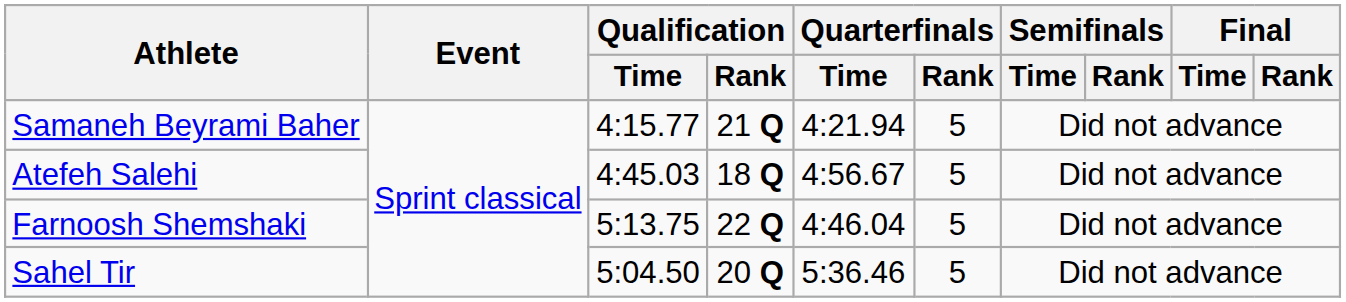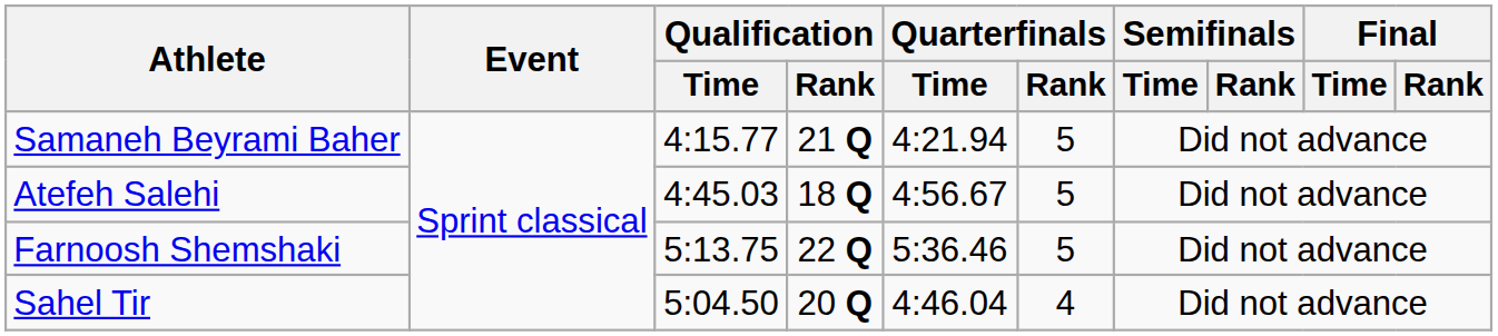 <table class="wikitable" style="font-size:90%">
 <tr>
 <th rowspan=2>Athlete</th>
 <th rowspan=2>Event</th>
 <th colspan=2>Qualification</th>
 <th colspan=2>Quarterfinals</th>
 <th colspan=2>Semifinals</th>
 <th colspan=2>Final</th>
 </tr>
 <tr style="font-size:95%">
 <th>Time</th>
 <th>Rank</th>
 <th>Time</th>
 <th>Rank</th>
 <th>Time</th>
 <th>Rank</th>
 <th>Time</th>
 <th>Rank</th>
 </tr>
 <tr align=center>
 <td align=left><a href='#'>Samaneh Beyrami Baher</a></td>
 <td align=left rowspan=4><a href='#'>Sprint classical</a></td>
 <td>4:15.77</td>
 <td>21 <strong>Q</strong></td>
 <td>4:21.94</td>
 <td>5</td>
 <td colspan=4>Did not advance</td>
 </tr>
 <tr align=center>
 <td align=left><a href='#'>Atefeh Salehi</a></td>
 <td>4:45.03</td>
 <td>18 <strong>Q</strong></td>
 <td>4:56.67</td>
 <td>5</td>
 <td colspan=4>Did not advance</td>
 </tr>
 <tr align=center>
 <td align=left><a href='#'>Farnoosh Shemshaki</a></td>
 <td>5:13.75</td>
 <td>22 <strong>Q</strong></td>
-<td>4:46.04</td>
+<td>5:36.46</td>
 <td>5</td>
 <td colspan=4>Did not advance</td>
 </tr>
 <tr align=center>
 <td align=left><a href='#'>Sahel Tir</a></td>
 <td>5:04.50</td>
 <td>20 <strong>Q</strong></td>
-<td>5:36.46</td>
-<td>5</td>
+<td>4:46.04</td>
+<td>4</td>
 <td colspan=4>Did not advance</td>
 </tr>
 </table>
